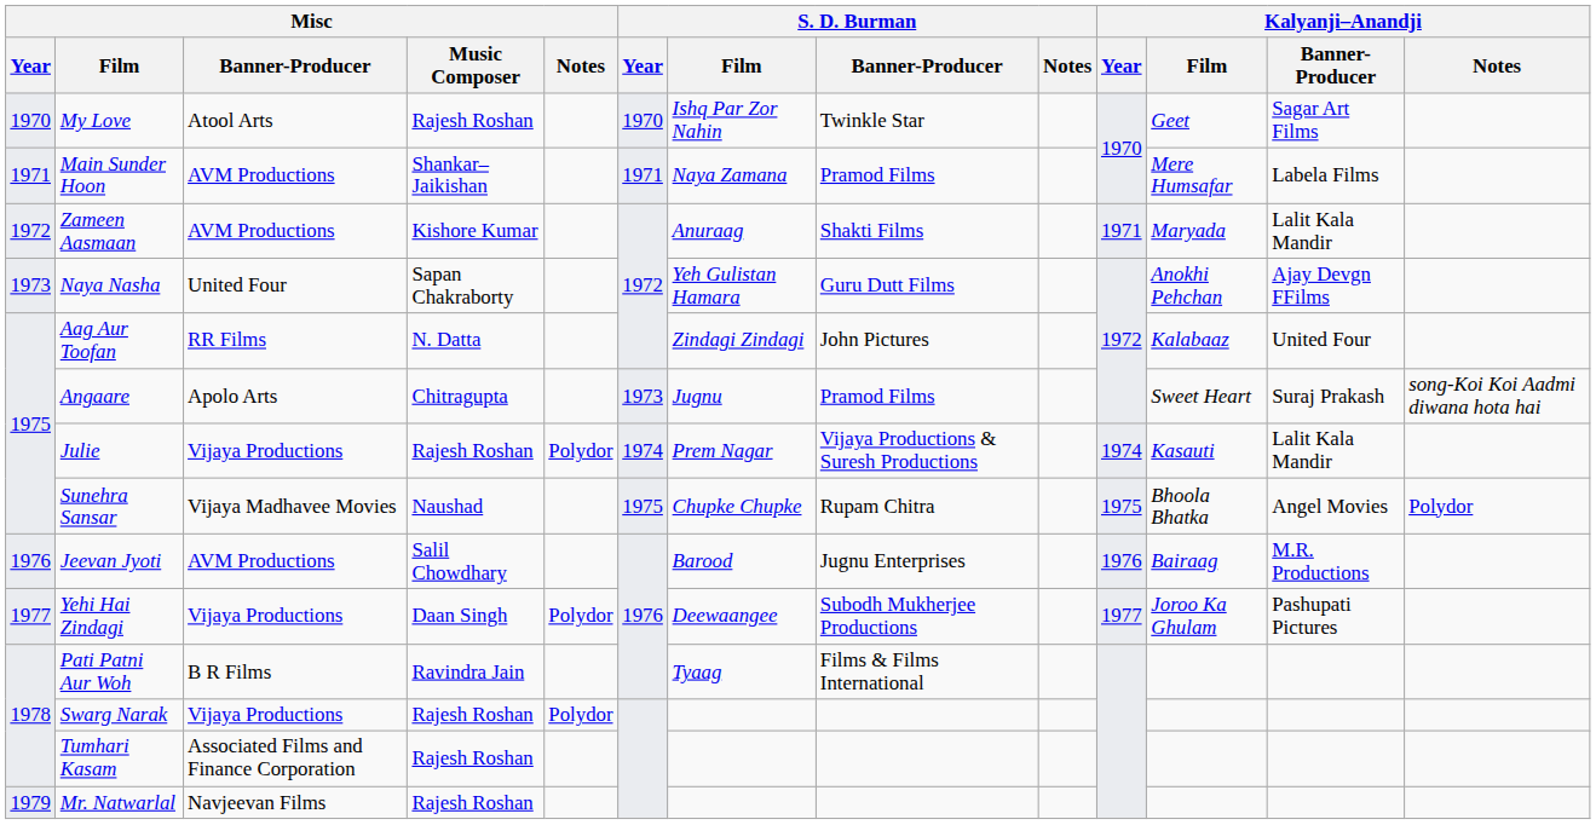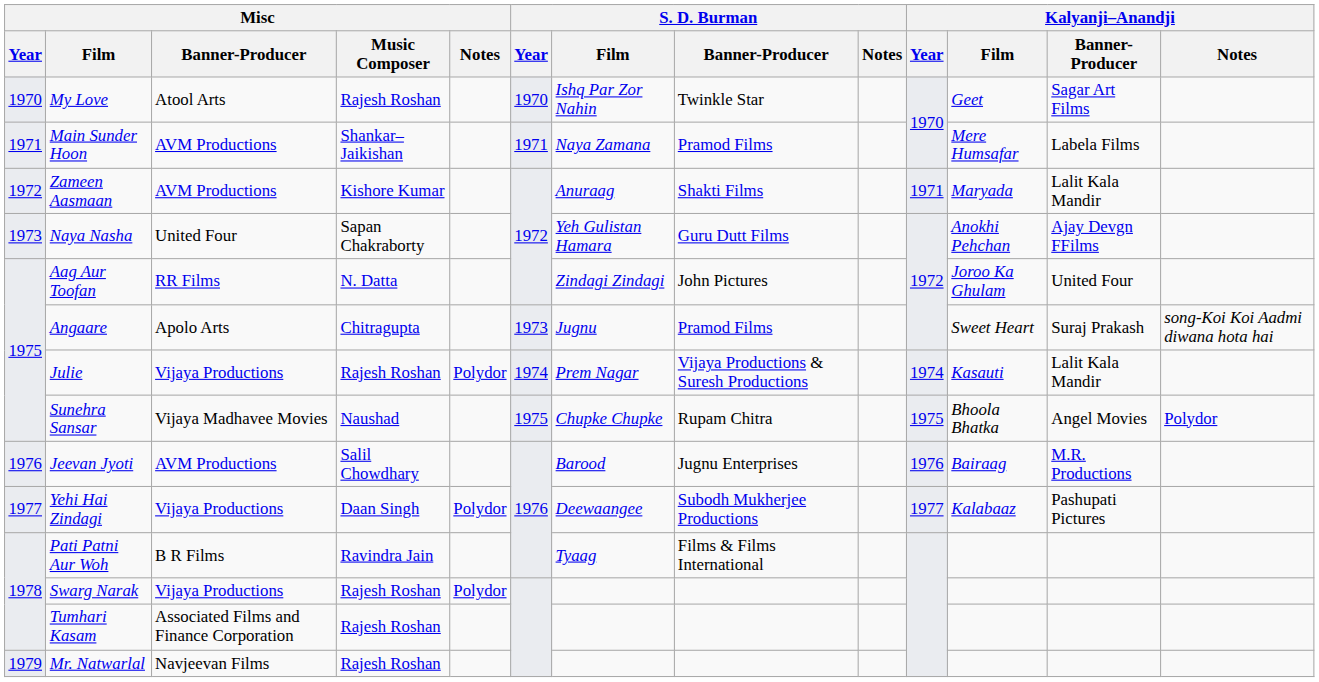 <table class="wikitable sortable">
 <tr>
 <th colspan="5">Misc</th>
 <th colspan="4"><a href='#'>S. D. Burman</a></th>
 <th colspan="4"><a href='#'>Kalyanji–Anandji</a></th>
 </tr>
 <tr>
 <th style="max-width:2em"><a href='#'>Year</a></th>
 <th>Film</th>
 <th>Banner-Producer</th>
 <th>Music Composer</th>
 <th>Notes</th>
 <th style="max-width:2em"><a href='#'>Year</a></th>
 <th>Film</th>
 <th>Banner-Producer</th>
 <th>Notes</th>
 <th style="max-width:2em"><a href='#'>Year</a></th>
 <th>Film</th>
 <th>Banner-Producer</th>
 <th>Notes</th>
 </tr>
 <tr>
 <td style="background:#EAECF0; color:black;"><a href='#'>1970</a></td>
 <td><em><a href='#'>My Love</a></em></td>
 <td>Atool Arts</td>
 <td><a href='#'>Rajesh Roshan</a></td>
 <td></td>
 <td style="background:#EAECF0; color:black;"><a href='#'>1970</a></td>
 <td><em><a href='#'>Ishq Par Zor Nahin</a></em></td>
 <td>Twinkle Star</td>
 <td></td>
 <td rowspan="2" style="background:#EAECF0; color:black;"><a href='#'>1970</a></td>
 <td><em><a href='#'>Geet</a></em></td>
 <td><a href='#'>Sagar Art Films</a></td>
 <td></td>
 </tr>
 <tr>
 <td style="background:#EAECF0; color:black;"><a href='#'>1971</a></td>
 <td><em><a href='#'>Main Sunder Hoon</a></em></td>
 <td><a href='#'>AVM Productions</a></td>
 <td><a href='#'>Shankar–Jaikishan</a></td>
 <td></td>
 <td style="background:#EAECF0; color:black;"><a href='#'>1971</a></td>
 <td><em><a href='#'>Naya Zamana</a></em></td>
 <td><a href='#'>Pramod Films</a></td>
 <td></td>
 <td><em><a href='#'>Mere Humsafar</a></em></td>
 <td>Labela Films</td>
 <td></td>
 </tr>
 <tr>
 <td style="background:#EAECF0; color:black;"><a href='#'>1972</a></td>
 <td><em><a href='#'>Zameen Aasmaan</a></em></td>
 <td><a href='#'>AVM Productions</a></td>
 <td><a href='#'>Kishore Kumar</a></td>
 <td></td>
 <td rowspan="3" style="background:#EAECF0; color:black;"><a href='#'>1972</a></td>
 <td><em><a href='#'>Anuraag</a></em></td>
 <td><a href='#'>Shakti Films</a></td>
 <td></td>
 <td style="background:#EAECF0; color:black;"><a href='#'>1971</a></td>
 <td><em><a href='#'>Maryada</a></em></td>
 <td>Lalit Kala Mandir</td>
 <td></td>
 </tr>
 <tr>
 <td style="background:#EAECF0; color:black;"><a href='#'>1973</a></td>
 <td><em><a href='#'>Naya Nasha</a></em></td>
 <td>United Four</td>
 <td>Sapan Chakraborty</td>
 <td></td>
 <td><em><a href='#'>Yeh Gulistan Hamara</a></em></td>
 <td><a href='#'>Guru Dutt Films</a></td>
 <td></td>
 <td rowspan="3" style="background:#EAECF0; color:black;"><a href='#'>1972</a></td>
 <td><em><a href='#'>Anokhi Pehchan</a></em></td>
 <td><a href='#'>Ajay Devgn FFilms</a></td>
 <td></td>
 </tr>
 <tr>
 <td rowspan="4" style="background:#EAECF0; color:black;"><a href='#'>1975</a></td>
 <td><em><a href='#'>Aag Aur Toofan</a></em></td>
 <td><a href='#'>RR Films</a></td>
 <td><a href='#'>N. Datta</a></td>
 <td></td>
 <td><em><a href='#'>Zindagi Zindagi</a></em></td>
 <td>John Pictures</td>
 <td></td>
-<td><em><a href='#'>Kalabaaz</a></em></td>
+<td><em><a href='#'>Joroo Ka Ghulam</a></em></td>
 <td>United Four</td>
 <td></td>
 </tr>
 <tr>
 <td><em><a href='#'>Angaare</a></em></td>
 <td>Apolo Arts</td>
 <td><a href='#'>Chitragupta</a></td>
 <td></td>
 <td style="background:#EAECF0; color:black;"><a href='#'>1973</a></td>
 <td><em><a href='#'>Jugnu</a></em></td>
 <td><a href='#'>Pramod Films</a></td>
 <td></td>
 <td><em>Sweet Heart</em></td>
 <td>Suraj Prakash</td>
 <td><em>song-Koi Koi Aadmi diwana hota hai</em></td>
 </tr>
 <tr>
 <td><em><a href='#'>Julie</a></em></td>
 <td><a href='#'>Vijaya Productions</a></td>
 <td><a href='#'>Rajesh Roshan</a></td>
 <td><a href='#'>Polydor</a></td>
 <td style="background:#EAECF0; color:black;"><a href='#'>1974</a></td>
 <td><em><a href='#'>Prem Nagar</a></em></td>
 <td><a href='#'>Vijaya Productions</a> & <a href='#'>Suresh Productions</a></td>
 <td></td>
 <td style="background:#EAECF0; color:black;"><a href='#'>1974</a></td>
 <td><em><a href='#'>Kasauti</a></em></td>
 <td>Lalit Kala Mandir</td>
 <td></td>
 </tr>
 <tr>
 <td><em><a href='#'>Sunehra Sansar</a></em></td>
 <td>Vijaya Madhavee Movies</td>
 <td><a href='#'>Naushad</a></td>
 <td></td>
 <td style="background:#EAECF0; color:black;"><a href='#'>1975</a></td>
 <td><em><a href='#'>Chupke Chupke</a></em></td>
 <td>Rupam Chitra</td>
 <td></td>
 <td style="background:#EAECF0; color:black;"><a href='#'>1975</a></td>
 <td><em>Bhoola Bhatka</em></td>
 <td>Angel Movies</td>
 <td><a href='#'>Polydor</a></td>
 </tr>
 <tr>
 <td style="background:#EAECF0; color:black;"><a href='#'>1976</a></td>
 <td><em><a href='#'>Jeevan Jyoti</a></em></td>
 <td><a href='#'>AVM Productions</a></td>
 <td><a href='#'>Salil Chowdhary</a></td>
 <td></td>
 <td rowspan="3" style="background:#EAECF0; color:black;"><a href='#'>1976</a></td>
 <td><em><a href='#'>Barood</a></em></td>
 <td>Jugnu Enterprises</td>
 <td></td>
 <td style="background:#EAECF0; color:black;"><a href='#'>1976</a></td>
 <td><em><a href='#'>Bairaag</a></em></td>
 <td><a href='#'>M.R. Productions</a></td>
 <td></td>
 </tr>
 <tr>
 <td style="background:#EAECF0; color:black;"><a href='#'>1977</a></td>
 <td><em><a href='#'>Yehi Hai Zindagi</a></em></td>
 <td><a href='#'>Vijaya Productions</a></td>
 <td><a href='#'>Daan Singh</a></td>
 <td><a href='#'>Polydor</a></td>
 <td><em><a href='#'>Deewaangee</a></em></td>
 <td><a href='#'>Subodh Mukherjee Productions</a></td>
 <td></td>
 <td style="background:#EAECF0; color:black;"><a href='#'>1977</a></td>
-<td><em><a href='#'>Joroo Ka Ghulam</a></em></td>
+<td><em><a href='#'>Kalabaaz</a></em></td>
 <td>Pashupati Pictures</td>
 <td></td>
 </tr>
 <tr>
 <td rowspan="3"  style="background:#EAECF0; color:black;"><a href='#'>1978</a></td>
 <td><em><a href='#'>Pati Patni Aur Woh</a></em></td>
 <td>B R Films</td>
 <td><a href='#'>Ravindra Jain</a></td>
 <td></td>
 <td><em><a href='#'>Tyaag</a></em></td>
 <td>Films & Films International</td>
 <td></td>
 <td rowspan="4" style="background:#EAECF0; color:black;"></td>
 <td></td>
 <td></td>
 <td></td>
 </tr>
 <tr>
 <td><em><a href='#'>Swarg Narak</a></em></td>
 <td><a href='#'>Vijaya Productions</a></td>
 <td><a href='#'>Rajesh Roshan</a></td>
 <td><a href='#'>Polydor</a></td>
 <td rowspan="3" style="background:#EAECF0; color:black;"></td>
 <td></td>
 <td></td>
 <td></td>
 <td></td>
 <td></td>
 </tr>
 <tr>
 <td><em><a href='#'>Tumhari Kasam</a></em></td>
 <td>Associated Films and Finance Corporation</td>
 <td><a href='#'>Rajesh Roshan</a></td>
 <td></td>
 <td></td>
 <td></td>
 <td></td>
 <td></td>
 <td></td>
 <td></td>
 </tr>
 <tr>
 <td style="background:#EAECF0; color:black;"><a href='#'>1979</a></td>
 <td><em><a href='#'>Mr. Natwarlal</a></em></td>
 <td>Navjeevan Films</td>
 <td><a href='#'>Rajesh Roshan</a></td>
 <td></td>
 <td></td>
 <td></td>
 <td></td>
 <td></td>
 <td></td>
 <td></td>
 </tr>
 </table>
